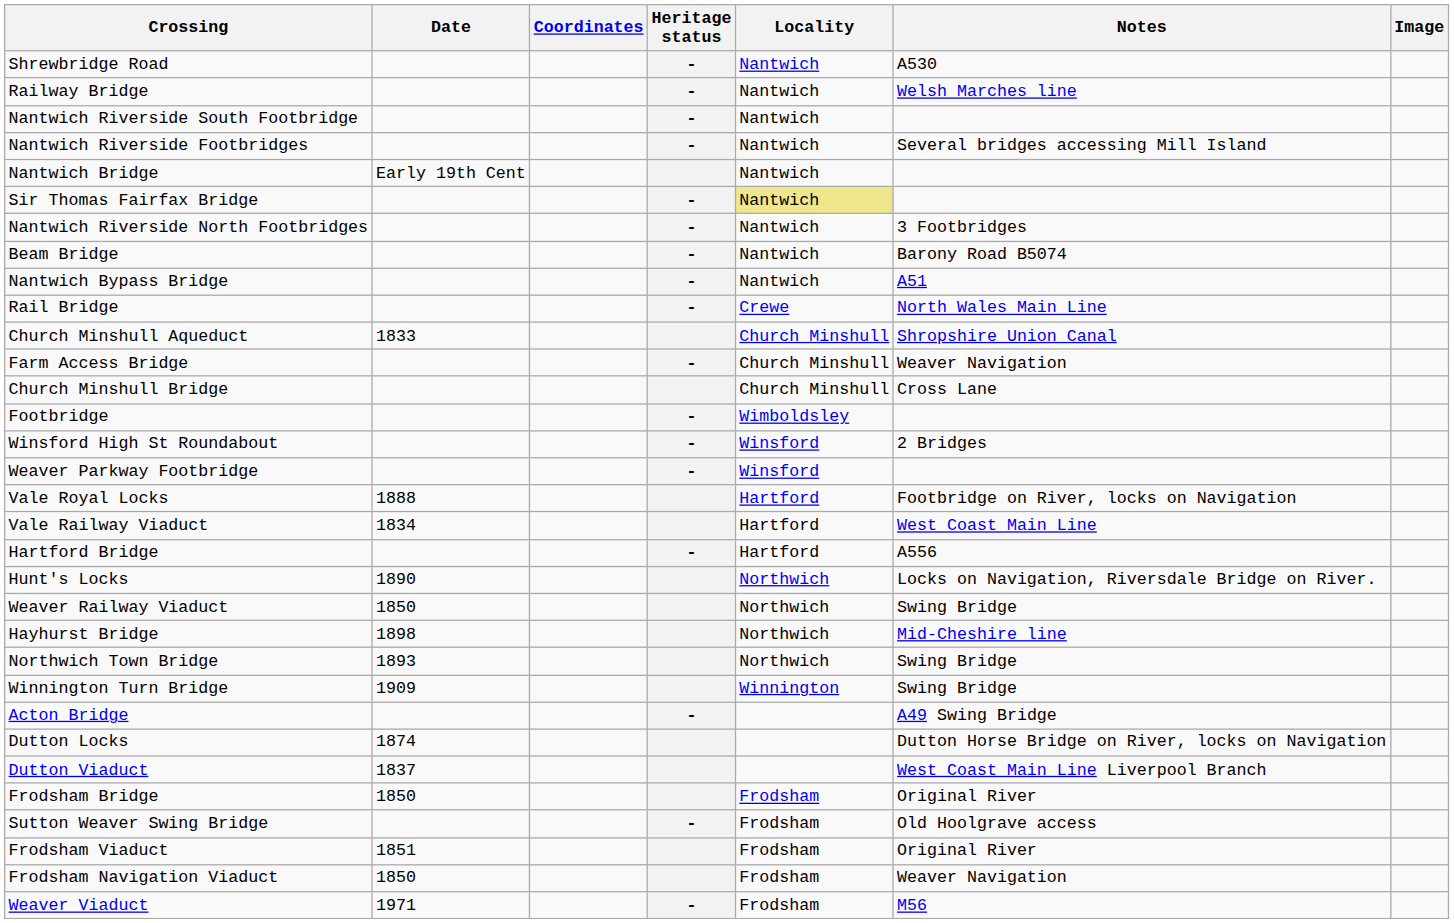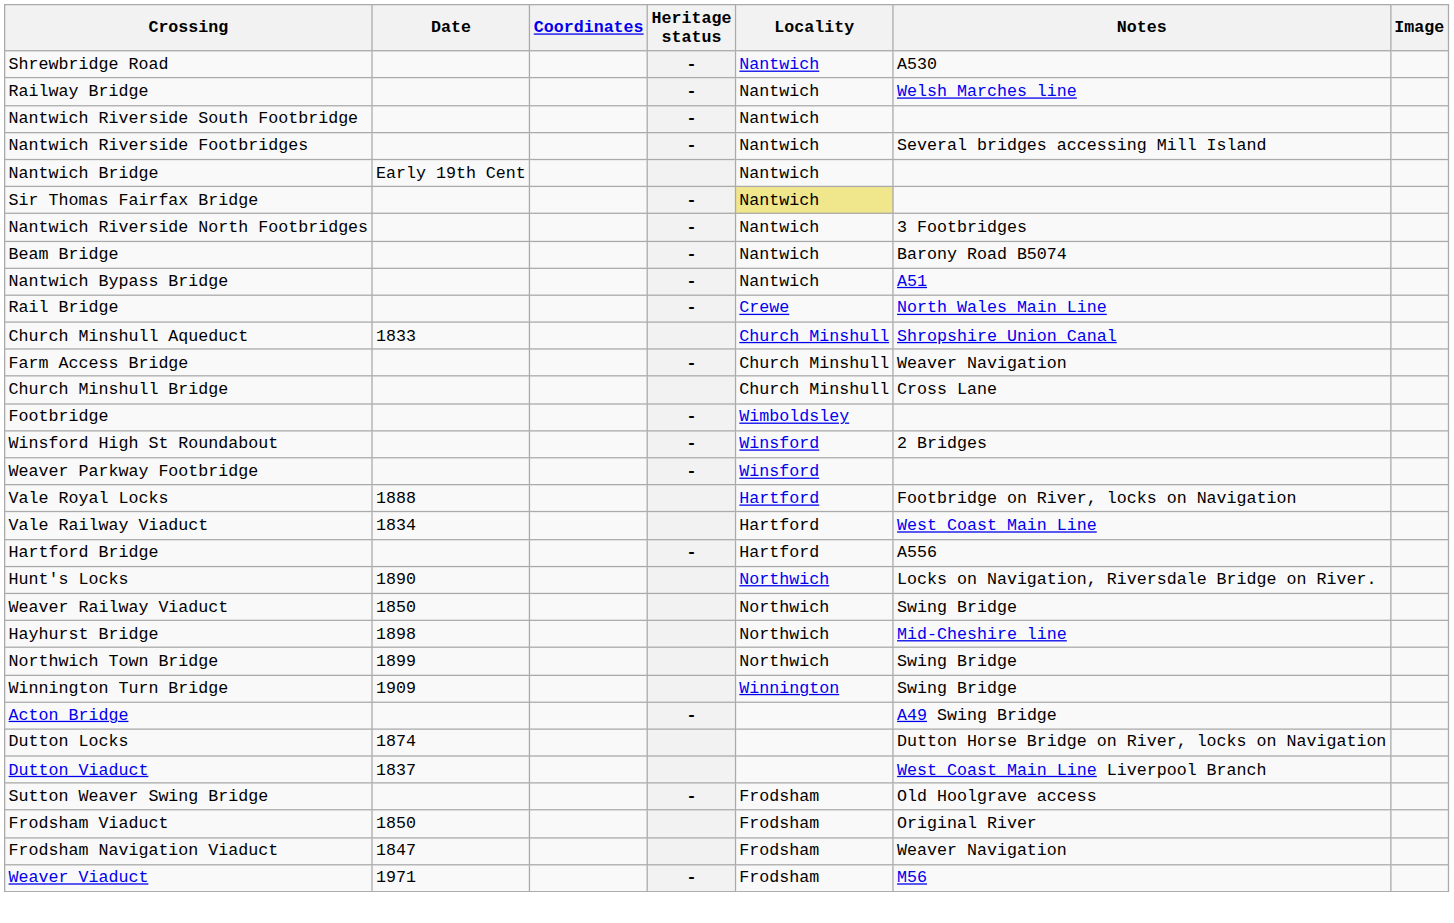 <table class="wikitable">
 <tr>
 <th>Crossing</th>
 <th>Date</th>
 <th><a href='#'>Coordinates</a></th>
 <th>Heritage<br>status</th>
 <th>Locality</th>
 <th>Notes</th>
 <th>Image</th>
 </tr>
 <tr>
 <td>Shrewbridge Road</td>
 <td></td>
 <td></td>
 <th>-</th>
 <td><a href='#'>Nantwich</a></td>
 <td>A530</td>
 <td></td>
 </tr>
 <tr>
 <td>Railway Bridge</td>
 <td></td>
 <td></td>
 <th>-</th>
 <td>Nantwich</td>
 <td><a href='#'>Welsh Marches line</a></td>
 <td></td>
 </tr>
 <tr>
 <td>Nantwich Riverside South Footbridge</td>
 <td></td>
 <td></td>
 <th>-</th>
 <td>Nantwich</td>
 <td></td>
 <td></td>
 </tr>
 <tr>
 <td>Nantwich Riverside Footbridges</td>
 <td></td>
 <td></td>
 <th>-</th>
 <td>Nantwich</td>
 <td>Several bridges accessing Mill Island</td>
 <td></td>
 </tr>
 <tr>
 <td>Nantwich Bridge</td>
 <td>Early 19th Cent</td>
 <td></td>
 <th></th>
 <td>Nantwich</td>
 <td></td>
 <td></td>
 </tr>
 <tr>
 <td>Sir Thomas Fairfax Bridge</td>
 <td></td>
 <td></td>
 <th>-</th>
 <td style="background: khaki;">Nantwich</td>
 <td></td>
 <td></td>
 </tr>
 <tr>
 <td>Nantwich Riverside North Footbridges</td>
 <td></td>
 <td></td>
 <th>-</th>
 <td>Nantwich</td>
 <td>3 Footbridges</td>
 <td></td>
 </tr>
 <tr>
 <td>Beam Bridge</td>
 <td></td>
 <td></td>
 <th>-</th>
 <td>Nantwich</td>
 <td>Barony Road B5074</td>
 <td></td>
 </tr>
 <tr>
 <td>Nantwich Bypass Bridge</td>
 <td></td>
 <td></td>
 <th>-</th>
 <td>Nantwich</td>
 <td><a href='#'>A51</a></td>
 <td></td>
 </tr>
 <tr>
 <td>Rail Bridge</td>
 <td></td>
 <td></td>
 <th>-</th>
 <td><a href='#'>Crewe</a></td>
 <td><a href='#'>North Wales Main Line</a></td>
 <td></td>
 </tr>
 <tr>
 <td>Church Minshull Aqueduct</td>
 <td>1833</td>
 <td></td>
 <th></th>
 <td><a href='#'>Church Minshull</a></td>
 <td><a href='#'>Shropshire Union Canal</a></td>
 <td></td>
 </tr>
 <tr>
 <td>Farm Access Bridge</td>
 <td></td>
 <td></td>
 <th>-</th>
 <td>Church Minshull</td>
 <td>Weaver Navigation</td>
 <td></td>
 </tr>
 <tr>
 <td>Church Minshull Bridge</td>
 <td></td>
 <td></td>
 <th></th>
 <td>Church Minshull</td>
 <td>Cross Lane</td>
 <td></td>
 </tr>
 <tr>
 <td>Footbridge</td>
 <td></td>
 <td></td>
 <th>-</th>
 <td><a href='#'>Wimboldsley</a></td>
 <td></td>
 <td></td>
 </tr>
 <tr>
 <td>Winsford High St Roundabout</td>
 <td></td>
 <td></td>
 <th>-</th>
 <td><a href='#'>Winsford</a></td>
 <td>2 Bridges</td>
 <td></td>
 </tr>
 <tr>
 <td>Weaver Parkway Footbridge </td>
 <td></td>
 <td></td>
 <th>-</th>
 <td><a href='#'>Winsford</a></td>
 <td></td>
 <td></td>
 </tr>
 <tr>
 <td>Vale Royal Locks</td>
 <td>1888</td>
 <td></td>
 <th></th>
 <td><a href='#'>Hartford</a></td>
 <td>Footbridge on River, locks on Navigation</td>
 <td></td>
 </tr>
 <tr>
 <td>Vale Railway Viaduct</td>
 <td>1834</td>
 <td></td>
 <th></th>
 <td>Hartford</td>
 <td><a href='#'>West Coast Main Line</a></td>
 <td></td>
 </tr>
 <tr>
 <td>Hartford Bridge</td>
 <td></td>
 <td></td>
 <th>-</th>
 <td>Hartford</td>
 <td>A556</td>
 <td></td>
 </tr>
 <tr>
 <td>Hunt's Locks</td>
 <td>1890</td>
 <td></td>
 <th></th>
 <td><a href='#'>Northwich</a></td>
 <td>Locks on Navigation, Riversdale Bridge on River.</td>
 <td></td>
 </tr>
 <tr>
 <td>Weaver Railway Viaduct</td>
 <td>1850</td>
 <td></td>
 <th></th>
 <td>Northwich</td>
 <td>Swing Bridge</td>
 <td></td>
 </tr>
 <tr>
 <td>Hayhurst Bridge</td>
 <td>1898</td>
 <td></td>
 <th></th>
 <td>Northwich</td>
 <td><a href='#'>Mid-Cheshire line</a></td>
 <td></td>
 </tr>
 <tr>
 <td>Northwich Town Bridge</td>
-<td>1893</td>
+<td>1899</td>
 <td></td>
 <th></th>
 <td>Northwich</td>
 <td>Swing Bridge</td>
 <td></td>
 </tr>
 <tr>
 <td>Winnington Turn Bridge</td>
 <td>1909</td>
 <td></td>
 <th></th>
 <td><a href='#'>Winnington</a></td>
 <td>Swing Bridge</td>
 <td></td>
 </tr>
 <tr>
 <td><a href='#'>Acton Bridge</a></td>
 <td></td>
 <td></td>
 <th>-</th>
 <td></td>
 <td><a href='#'>A49</a> Swing Bridge</td>
 <td></td>
 </tr>
 <tr>
 <td>Dutton Locks</td>
 <td>1874</td>
 <td></td>
 <th></th>
 <td></td>
 <td>Dutton Horse Bridge on River, locks on Navigation</td>
 <td></td>
 </tr>
 <tr>
 <td><a href='#'>Dutton Viaduct</a></td>
 <td>1837</td>
 <td></td>
 <th></th>
 <td></td>
 <td><a href='#'>West Coast Main Line</a> Liverpool Branch</td>
 <td></td>
 </tr>
 <tr>
-<td>Frodsham Bridge</td>
-<td>1850</td>
-<td></td>
-<th></th>
-<td><a href='#'>Frodsham</a></td>
-<td>Original River</td>
-<td></td>
-</tr>
-<tr>
 <td>Sutton Weaver Swing Bridge</td>
 <td></td>
 <td></td>
 <th>-</th>
 <td>Frodsham</td>
 <td>Old Hoolgrave access</td>
 <td></td>
 </tr>
 <tr>
 <td>Frodsham Viaduct</td>
-<td>1851</td>
+<td>1850</td>
 <td></td>
 <th></th>
 <td>Frodsham</td>
 <td>Original River</td>
 <td></td>
 </tr>
 <tr>
 <td>Frodsham Navigation Viaduct</td>
-<td>1850</td>
+<td>1847</td>
 <td></td>
 <th></th>
 <td>Frodsham</td>
 <td>Weaver Navigation</td>
 <td></td>
 </tr>
 <tr>
 <td><a href='#'>Weaver Viaduct</a></td>
 <td>1971</td>
 <td></td>
 <th>-</th>
 <td>Frodsham</td>
 <td><a href='#'>M56</a></td>
 <td></td>
 </tr>
 </table>
